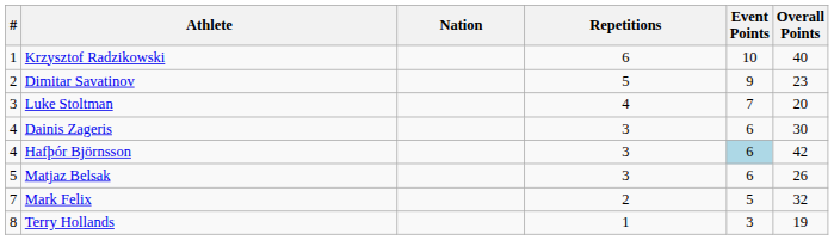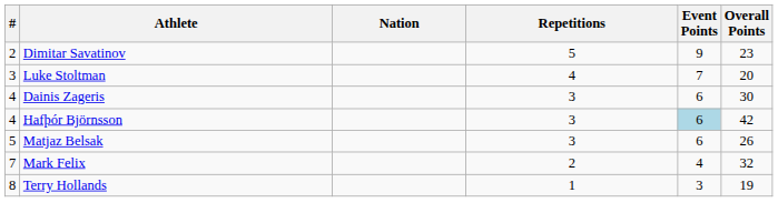 <table class="wikitable sortable" style="text-align:center;width: 70%;">
 <tr>
 <th scope="col" style="width: 10px;">#</th>
 <th scope="col">Athlete</th>
 <th scope="col">Nation</th>
 <th scope="col">Repetitions</th>
 <th scope="col" style="width: 10px;">Event Points</th>
 <th scope="col" style="width: 10px;">Overall Points</th>
-</tr>
-<tr>
-<td>1</td>
-<td align=left><a href='#'>Krzysztof Radzikowski</a></td>
-<td align=left></td>
-<td>6</td>
-<td>10</td>
-<td>40</td>
 </tr>
 <tr>
 <td>2</td>
 <td align=left><a href='#'>Dimitar Savatinov</a></td>
 <td align=left></td>
 <td>5</td>
 <td>9</td>
 <td>23</td>
 </tr>
 <tr>
 <td>3</td>
 <td align=left><a href='#'>Luke Stoltman</a></td>
 <td align=left></td>
 <td>4</td>
 <td>7</td>
 <td>20</td>
 </tr>
 <tr>
 <td>4</td>
 <td align=left><a href='#'>Dainis Zageris</a></td>
 <td align=left></td>
 <td>3</td>
 <td>6</td>
 <td>30</td>
 </tr>
 <tr>
 <td>4</td>
 <td align=left><a href='#'>Hafþór Björnsson</a></td>
 <td align=left></td>
 <td>3</td>
 <td style="background: lightblue;">6</td>
 <td>42</td>
 </tr>
 <tr>
 <td>5</td>
 <td align=left><a href='#'>Matjaz Belsak</a></td>
 <td align=left></td>
 <td>3</td>
 <td>6</td>
 <td>26</td>
 </tr>
 <tr>
 <td>7</td>
 <td align=left><a href='#'>Mark Felix</a></td>
 <td align=left></td>
 <td>2</td>
-<td>5</td>
+<td>4</td>
 <td>32</td>
 </tr>
 <tr>
 <td>8</td>
 <td align=left><a href='#'>Terry Hollands</a></td>
 <td align=left></td>
 <td>1</td>
 <td>3</td>
 <td>19</td>
 </tr>
 </table>
